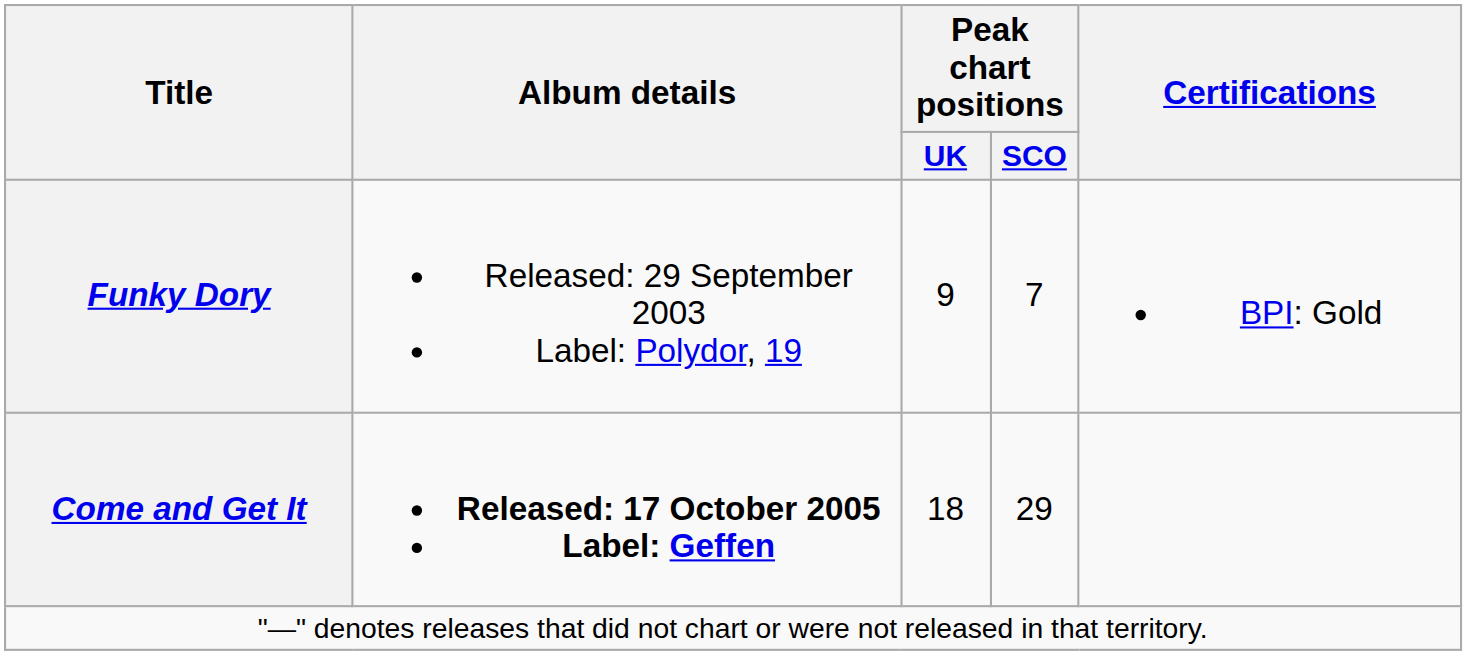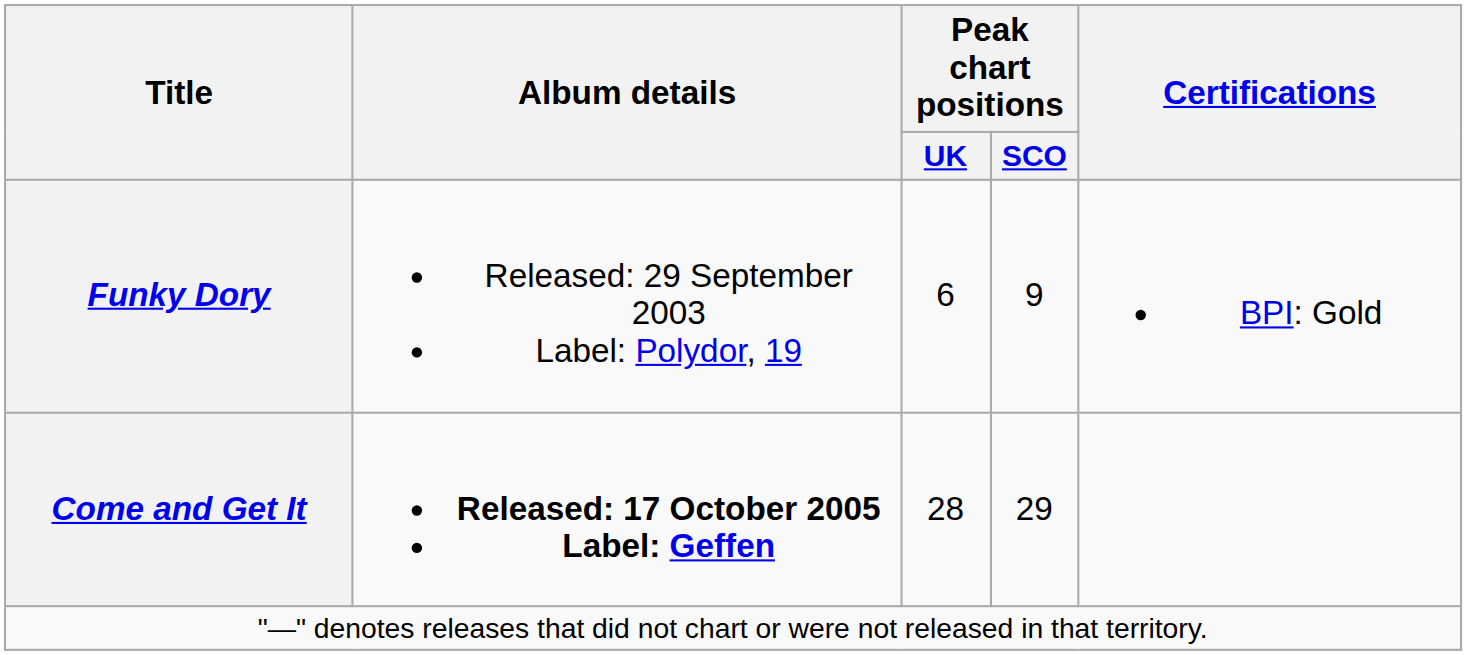 <table class="wikitable plainrowheaders" style="text-align:center;">
 <tr>
 <th scope="col" rowspan="2" style="width:10em;">Title</th>
 <th scope="col" rowspan="2" style="width:16em;">Album details</th>
 <th colspan="2" scope="col">Peak<br>chart<br>positions</th>
 <th scope="col" rowspan="2" style="width:11em;"><a href='#'>Certifications</a></th>
 </tr>
 <tr>
 <th scope="col" style="width:2.5em;font-size:90%;"><a href='#'>UK</a><br></th>
 <th scope="col" style="width:2.5em;font-size:90%;"><a href='#'>SCO</a><br></th>
 </tr>
 <tr>
 <th scope="row"><em><a href='#'>Funky Dory</a></em></th>
 <td><br><ul><li>Released: 29 September 2003</li><li>Label: <a href='#'>Polydor</a>, <a href='#'>19</a></li></ul></td>
+<td>6</td>
 <td>9</td>
-<td>7</td>
 <td><br><ul><li><a href='#'>BPI</a>: Gold</li></ul></td>
 </tr>
 <tr>
 <th scope="row"><em><a href='#'>Come and Get It</a></em></th>
 <td><strong><br><ul><li>Released: 17 October 2005</li><li>Label: <a href='#'>Geffen</a></li></ul></strong></td>
-<td>18</td>
+<td>28</td>
 <td>29</td>
 <td></td>
 </tr>
 <tr>
 <td colspan="14" align="center" style="font-size:85%">"—" denotes releases that did not chart or were not released in that territory.</td>
 </tr>
 </table>
